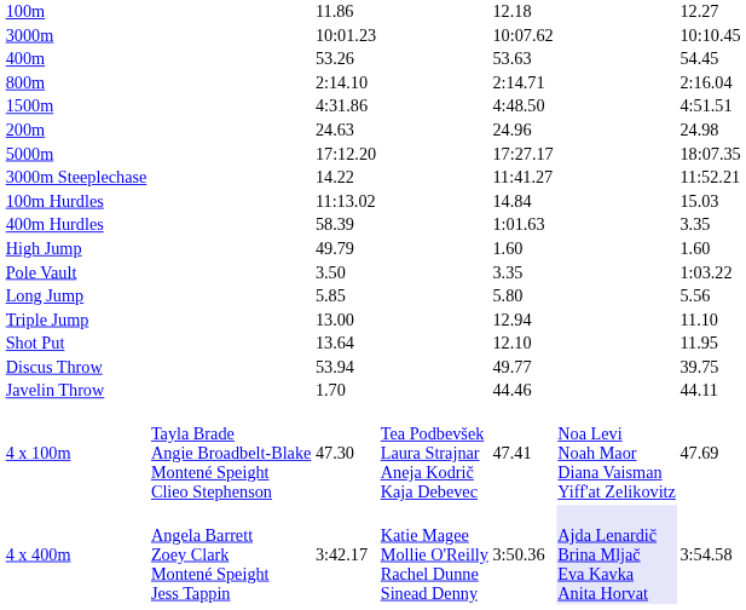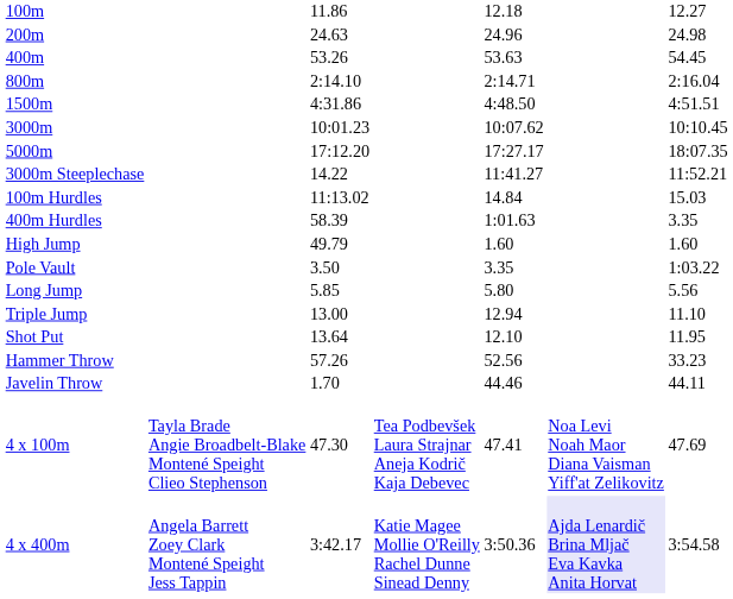 <table>
 <tr>
 <td><a href='#'>100m</a></td>
 <td></td>
 <td>11.86</td>
 <td></td>
 <td>12.18</td>
 <td></td>
 <td>12.27</td>
 </tr>
 <tr>
-<td><a href='#'>3000m</a></td>
+<td><a href='#'>200m</a></td>
 <td></td>
-<td>10:01.23</td>
+<td>24.63</td>
 <td></td>
-<td>10:07.62</td>
+<td>24.96</td>
 <td></td>
-<td>10:10.45</td>
+<td>24.98</td>
 </tr>
 <tr>
 <td><a href='#'>400m</a></td>
 <td></td>
 <td>53.26</td>
 <td></td>
 <td>53.63</td>
 <td></td>
 <td>54.45</td>
 </tr>
 <tr>
 <td><a href='#'>800m</a></td>
 <td></td>
 <td>2:14.10</td>
 <td></td>
 <td>2:14.71</td>
 <td></td>
 <td>2:16.04</td>
 </tr>
 <tr>
 <td><a href='#'>1500m</a></td>
 <td></td>
 <td>4:31.86</td>
 <td></td>
 <td>4:48.50</td>
 <td></td>
 <td>4:51.51</td>
 </tr>
 <tr>
-<td><a href='#'>200m</a></td>
+<td><a href='#'>3000m</a></td>
 <td></td>
-<td>24.63</td>
+<td>10:01.23</td>
 <td></td>
-<td>24.96</td>
+<td>10:07.62</td>
 <td></td>
-<td>24.98</td>
+<td>10:10.45</td>
 </tr>
 <tr>
 <td><a href='#'>5000m</a></td>
 <td></td>
 <td>17:12.20</td>
 <td></td>
 <td>17:27.17</td>
 <td></td>
 <td>18:07.35</td>
 </tr>
 <tr>
 <td><a href='#'>3000m Steeplechase</a></td>
 <td></td>
 <td>14.22</td>
 <td></td>
 <td>11:41.27</td>
 <td></td>
 <td>11:52.21</td>
 </tr>
 <tr>
 <td><a href='#'>100m Hurdles</a></td>
 <td></td>
 <td>11:13.02</td>
 <td></td>
 <td>14.84</td>
 <td></td>
 <td>15.03</td>
 </tr>
 <tr>
 <td><a href='#'>400m Hurdles</a></td>
 <td></td>
 <td>58.39</td>
 <td></td>
 <td>1:01.63</td>
 <td></td>
 <td>3.35</td>
 </tr>
 <tr>
 <td><a href='#'>High Jump</a></td>
 <td></td>
 <td>49.79</td>
 <td></td>
 <td>1.60</td>
 <td></td>
 <td>1.60</td>
 </tr>
 <tr>
 <td><a href='#'>Pole Vault</a></td>
 <td></td>
 <td>3.50</td>
 <td></td>
 <td>3.35</td>
 <td></td>
 <td>1:03.22</td>
 </tr>
 <tr>
 <td><a href='#'>Long Jump</a></td>
 <td></td>
 <td>5.85</td>
 <td></td>
 <td>5.80</td>
 <td></td>
 <td>5.56</td>
 </tr>
 <tr>
 <td><a href='#'>Triple Jump</a></td>
 <td></td>
 <td>13.00</td>
 <td></td>
 <td>12.94</td>
 <td></td>
 <td>11.10</td>
 </tr>
 <tr>
 <td><a href='#'>Shot Put</a></td>
 <td></td>
 <td>13.64</td>
 <td></td>
 <td>12.10</td>
 <td></td>
 <td>11.95</td>
 </tr>
 <tr>
-<td><a href='#'>Discus Throw</a></td>
+<td><a href='#'>Hammer Throw</a></td>
 <td></td>
-<td>53.94</td>
+<td>57.26</td>
 <td></td>
-<td>49.77</td>
+<td>52.56</td>
 <td></td>
-<td>39.75</td>
+<td>33.23</td>
 </tr>
 <tr>
 <td><a href='#'>Javelin Throw</a></td>
 <td></td>
 <td>1.70</td>
 <td></td>
 <td>44.46</td>
 <td></td>
 <td>44.11</td>
 </tr>
 <tr>
 <td><a href='#'>4 x 100m</a></td>
 <td><br><a href='#'>Tayla Brade</a><br><a href='#'>Angie Broadbelt-Blake</a><br><a href='#'>Montené Speight</a><br><a href='#'>Clieo Stephenson</a></td>
 <td>47.30</td>
 <td><br><a href='#'>Tea Podbevšek</a><br><a href='#'>Laura Strajnar</a><br><a href='#'>Aneja Kodrič</a><br><a href='#'>Kaja Debevec</a></td>
 <td>47.41</td>
 <td><br><a href='#'>Noa Levi</a><br><a href='#'>Noah Maor</a><br><a href='#'>Diana Vaisman</a><br><a href='#'>Yiff'at Zelikovitz</a></td>
 <td>47.69</td>
 </tr>
 <tr>
 <td><a href='#'>4 x 400m</a></td>
 <td><br><a href='#'>Angela Barrett</a><br><a href='#'>Zoey Clark</a><br><a href='#'>Montené Speight</a><br><a href='#'>Jess Tappin</a></td>
 <td>3:42.17</td>
 <td><br><a href='#'>Katie Magee</a><br><a href='#'>Mollie O'Reilly</a><br><a href='#'>Rachel Dunne</a><br><a href='#'>Sinead Denny</a></td>
 <td>3:50.36</td>
 <td style="background: lavender;"><br><a href='#'>Ajda Lenardič</a><br><a href='#'>Brina Mljač</a><br><a href='#'>Eva Kavka</a><br><a href='#'>Anita Horvat</a></td>
 <td>3:54.58</td>
 </tr>
 </table>
